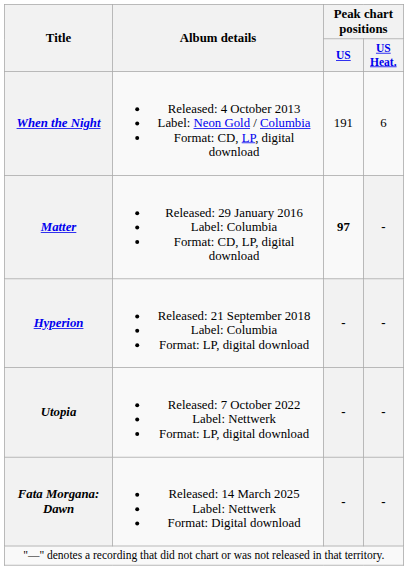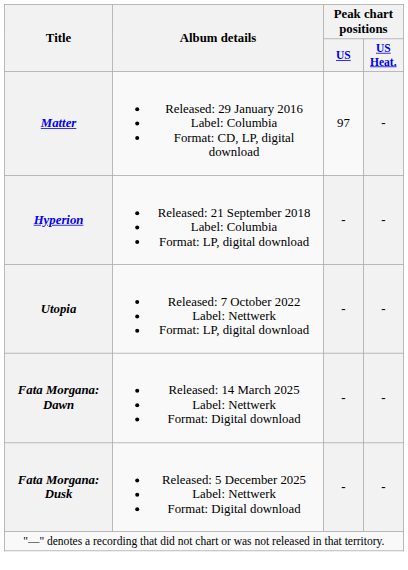 <table class="wikitable plainrowheaders" style="text-align:center;">
 <tr>
 <th scope="col" rowspan="2" style="width:8em;">Title</th>
 <th scope="col" rowspan="2" style="width:16em;">Album details</th>
 <th scope="col" colspan="2">Peak chart positions</th>
 </tr>
 <tr>
 <th scope="col" style="width:3em;font-size:90%;"><a href='#'>US</a><br></th>
 <th scope="col" style="width:3em;font-size:90%;"><a href='#'>US<br>Heat.</a><br></th>
 </tr>
 <tr>
-<th scope="row"><em><a href='#'>When the Night</a></em></th>
-<td><br><ul><li>Released: 4 October 2013</li><li>Label: <a href='#'>Neon Gold</a> / <a href='#'>Columbia</a></li><li>Format: CD, <a href='#'>LP</a>, digital download</li></ul></td>
-<td>191</td>
-<td>6</td>
-</tr>
-<tr>
 <th scope="row"><em><a href='#'>Matter</a></em></th>
 <td><br><ul><li>Released: 29 January 2016</li><li>Label: Columbia</li><li>Format: CD, LP, digital download</li></ul></td>
-<td><strong>97</strong></td>
+<td>97</td>
 <th>-</th>
 </tr>
 <tr>
 <th scope="row"><em><a href='#'>Hyperion</a></em></th>
 <td><br><ul><li>Released: 21 September 2018</li><li>Label: Columbia</li><li>Format: LP, digital download</li></ul></td>
 <th>-</th>
 <th>-</th>
 </tr>
 <tr>
 <th scope="row"><em>Utopia</em></th>
 <td><br><ul><li>Released: 7 October 2022</li><li>Label: Nettwerk</li><li>Format: LP, digital download</li></ul></td>
 <th>-</th>
 <th>-</th>
 </tr>
 <tr>
 <th scope="row"><em>Fata Morgana: Dawn</em></th>
 <td><br><ul><li>Released: 14 March 2025</li><li>Label: Nettwerk</li><li>Format: Digital download</li></ul></td>
 <th>-</th>
 <th>-</th>
 </tr>
 <tr>
+<th scope="row"><em>Fata Morgana: Dusk</em></th>
+<td><br><ul><li>Released: 5 December 2025</li><li>Label: Nettwerk</li><li>Format: Digital download</li></ul></td>
+<th>-</th>
+<th>-</th>
+</tr>
+<tr>
 <td colspan="4" style="font-size:90%">"—" denotes a recording that did not chart or was not released in that territory.</td>
 </tr>
 </table>
